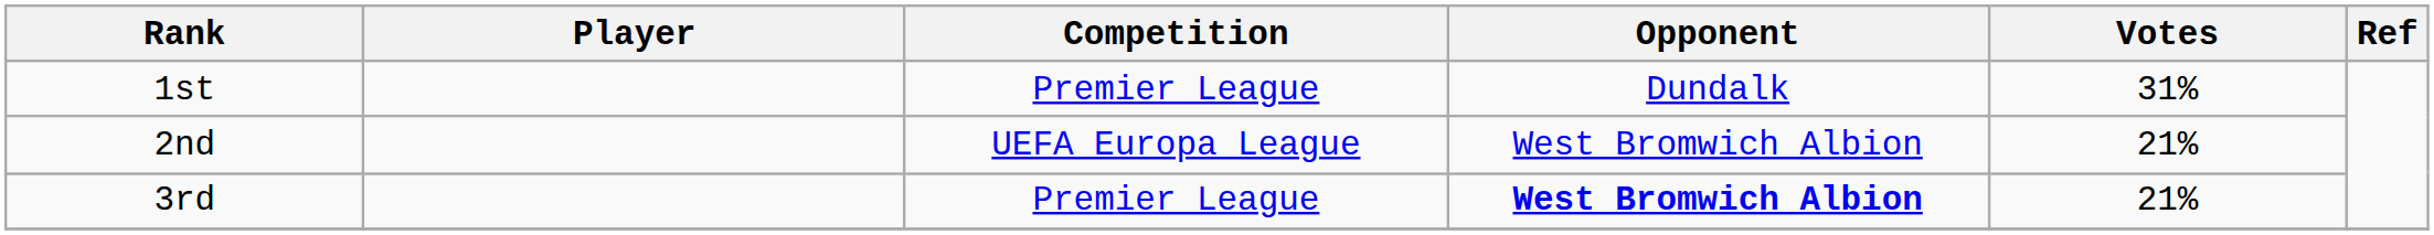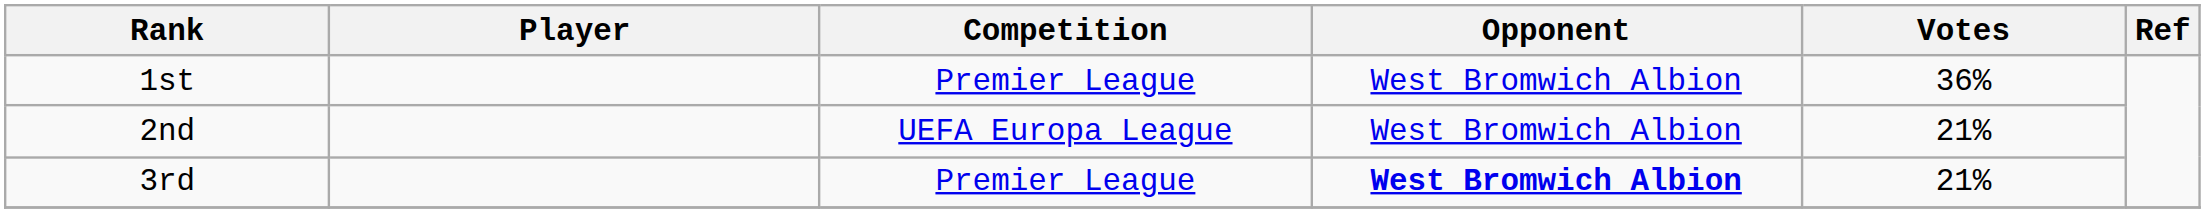 <table class="wikitable" style="text-align:center">
 <tr>
 <th>Rank</th>
 <th>Player</th>
 <th>Competition</th>
 <th>Opponent</th>
 <th>Votes</th>
 <th>Ref</th>
 </tr>
 <tr>
 <td style="width:130px;">1st</td>
 <td style="width:200px;"></td>
 <td style="width:200px;"><a href='#'>Premier League</a></td>
-<td style="width:200px;"><a href='#'>Dundalk</a></td>
-<td style="width:130px;">31%</td>
+<td style="width:200px;"><a href='#'>West Bromwich Albion</a></td>
+<td style="width:130px;">36%</td>
 <td style="width:25px; text-align:center;" rowspan="3"></td>
 </tr>
 <tr>
 <td style="width:130px;">2nd</td>
 <td style="width:200px;"></td>
 <td style="width:200px;"><a href='#'>UEFA Europa League</a></td>
 <td style="width:200px;"><a href='#'>West Bromwich Albion</a></td>
 <td style="width:130px;">21%</td>
 </tr>
 <tr>
 <td style="width:130px;">3rd</td>
 <td style="width:200px;"></td>
 <td style="width:200px;"><a href='#'>Premier League</a></td>
 <td style="width:200px;"><strong><a href='#'>West Bromwich Albion</a></strong></td>
 <td style="width:130px;">21%</td>
 </tr>
 <tr>
 </tr>
 </table>
